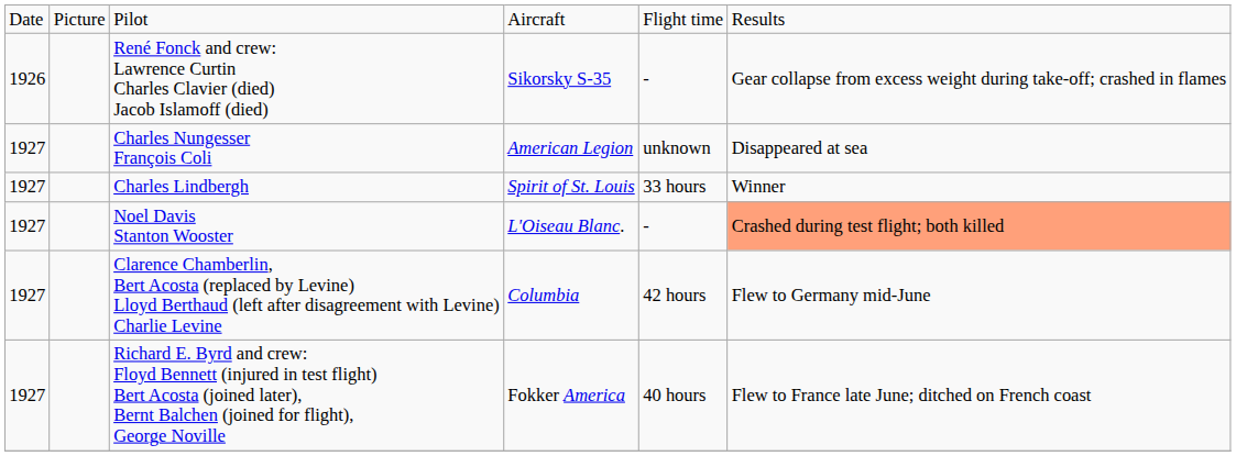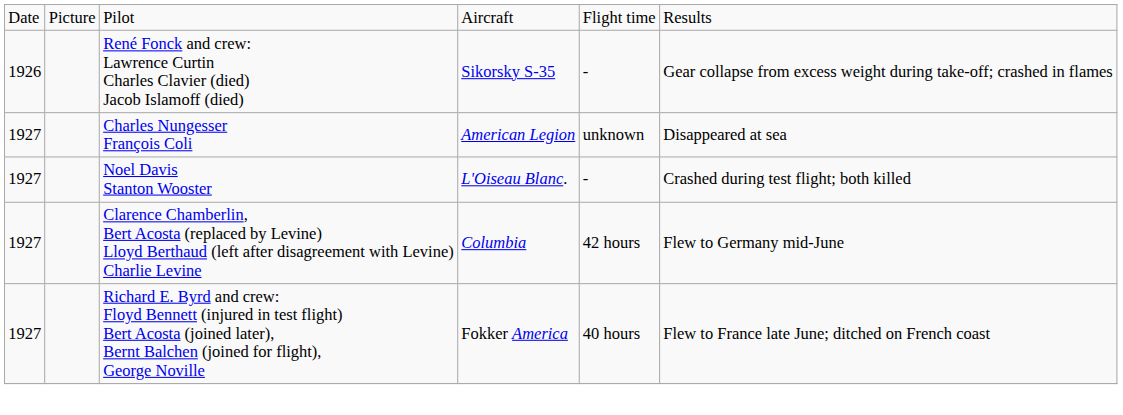 <table class="wikitable">
 <tr>
 <td>Date</td>
 <td>Picture</td>
 <td>Pilot</td>
 <td>Aircraft</td>
 <td>Flight time</td>
 <td>Results</td>
 </tr>
 <tr>
 <td align="center">1926</td>
 <td align="center"></td>
 <td> <a href='#'>René Fonck</a> and crew:<br>Lawrence Curtin<br>Charles Clavier (died)<br>Jacob Islamoff (died)</td>
 <td><a href='#'>Sikorsky S-35</a></td>
 <td>-</td>
 <td>Gear collapse from excess weight during take-off; crashed in flames</td>
 </tr>
 <tr>
 <td align="center">1927</td>
 <td align="center"></td>
 <td> <a href='#'>Charles Nungesser</a><br><a href='#'>François Coli</a></td>
 <td><em><a href='#'>American Legion</a></em></td>
 <td>unknown</td>
 <td>Disappeared at sea</td>
 </tr>
 <tr>
 <td align="center">1927</td>
 <td align="center"></td>
-<td> <a href='#'>Charles Lindbergh</a></td>
-<td><em><a href='#'>Spirit of St. Louis</a></em></td>
-<td>33 hours</td>
-<td>Winner</td>
-</tr>
-<tr>
-<td align="center">1927</td>
-<td align="center"></td>
 <td> <a href='#'>Noel Davis</a><br><a href='#'>Stanton Wooster</a></td>
 <td><em><a href='#'>L'Oiseau Blanc</a></em>.</td>
 <td>-</td>
-<td style="background: lightsalmon;">Crashed during test flight; both killed</td>
+<td>Crashed during test flight; both killed</td>
 </tr>
 <tr>
 <td align="center">1927</td>
 <td align="center"></td>
 <td> <a href='#'>Clarence Chamberlin</a>, <br><a href='#'>Bert Acosta</a> (replaced by Levine)<br><a href='#'>Lloyd Berthaud</a> (left after disagreement with Levine)<br><a href='#'>Charlie Levine</a></td>
 <td><a href='#'><em>Columbia</em></a></td>
 <td>42 hours</td>
 <td>Flew to Germany mid-June</td>
 </tr>
 <tr>
 <td align="center">1927</td>
 <td align="center"></td>
 <td> <a href='#'>Richard E. Byrd</a> and crew:<br><a href='#'>Floyd Bennett</a> (injured in test flight)<br><a href='#'>Bert Acosta</a> (joined later),<br><a href='#'>Bernt Balchen</a> (joined for flight),<br> <a href='#'>George Noville</a></td>
 <td>Fokker <a href='#'><em>America</em></a></td>
 <td>40 hours</td>
 <td>Flew to France late June; ditched on French coast</td>
 </tr>
 <tr>
 </tr>
 </table>
